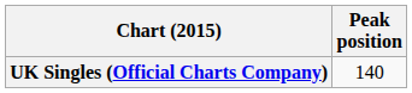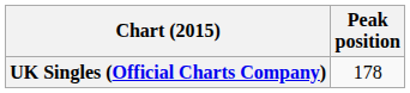 <table class="wikitable sortable plainrowheaders" style="text-align:center;">
 <tr>
 <th>Chart (2015)</th>
 <th>Peak<br>position</th>
 </tr>
 <tr>
 </tr>
 <tr>
 </tr>
 <tr>
 <th scope="row">UK Singles (<a href='#'>Official Charts Company</a>)</th>
-<td>140</td>
+<td>178</td>
 </tr>
 </table>
